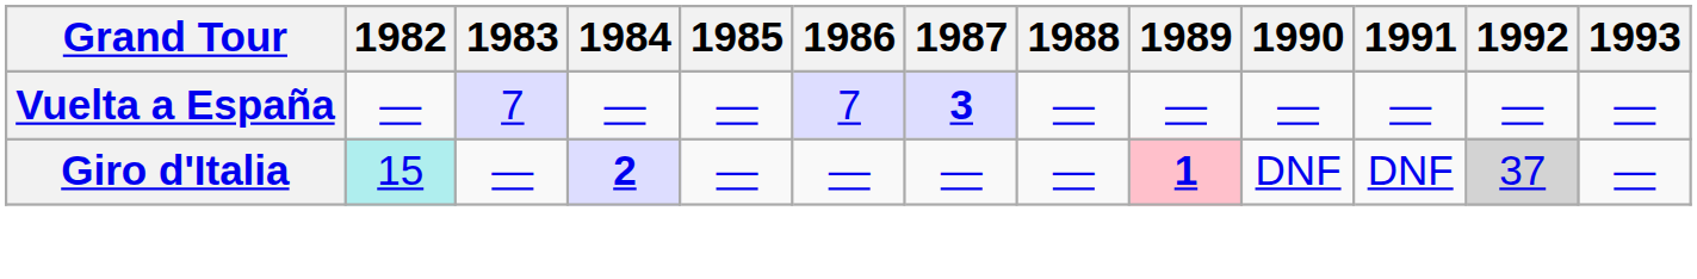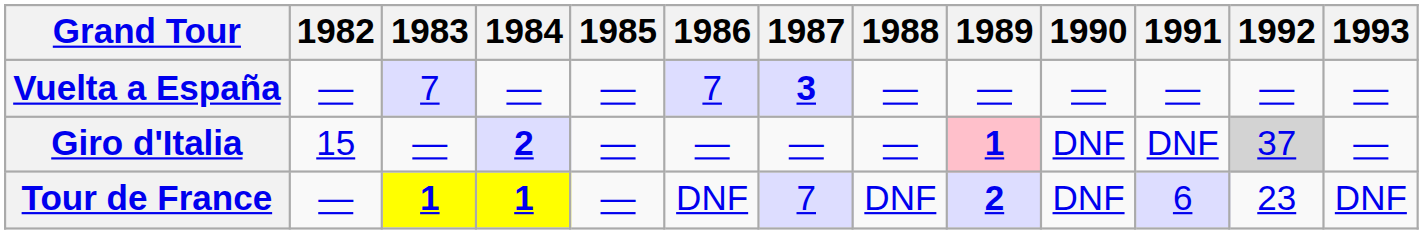 <table class="wikitable plainrowheaders">
 <tr>
 <th scope="col"><a href='#'>Grand Tour</a></th>
 <th scope="col">1982</th>
 <th scope="col">1983</th>
 <th scope="col">1984</th>
 <th scope="col">1985</th>
 <th scope="col">1986</th>
 <th scope="col">1987</th>
 <th scope="col">1988</th>
 <th scope="col">1989</th>
 <th scope="col">1990</th>
 <th scope="col">1991</th>
 <th scope="col">1992</th>
 <th scope="col">1993</th>
 </tr>
 <tr style="text-align:center;">
 <th scope="row"> <a href='#'>Vuelta a España</a></th>
 <td><a href='#'>—</a></td>
 <td style="background:#ddddff;"><a href='#'>7</a></td>
 <td><a href='#'>—</a></td>
 <td><a href='#'>—</a></td>
 <td style="background:#ddddff;"><a href='#'>7</a></td>
 <td style="background:#ddddff;"><a href='#'><strong>3</strong></a></td>
 <td><a href='#'>—</a></td>
 <td><a href='#'>—</a></td>
 <td><a href='#'>—</a></td>
 <td><a href='#'>—</a></td>
 <td><a href='#'>—</a></td>
 <td><a href='#'>—</a></td>
 </tr>
 <tr style="text-align:center;">
 <th scope="row"> <a href='#'>Giro d'Italia</a></th>
-<td style="background: paleturquoise;"><a href='#'>15</a></td>
+<td><a href='#'>15</a></td>
 <td><a href='#'>—</a></td>
 <td style="background:#ddddff;"><a href='#'><strong>2</strong></a></td>
 <td><a href='#'>—</a></td>
 <td><a href='#'>—</a></td>
 <td><a href='#'>—</a></td>
 <td><a href='#'>—</a></td>
 <td style="background:pink;"><a href='#'><strong>1</strong></a></td>
 <td><a href='#'>DNF</a></td>
 <td><a href='#'>DNF</a></td>
 <td style="background: lightgrey;"><a href='#'>37</a></td>
 <td><a href='#'>—</a></td>
 </tr>
+<tr style="text-align:center;">
+<th scope="row"> <a href='#'>Tour de France</a></th>
+<td><a href='#'>—</a></td>
+<td style="background:yellow;"><a href='#'><strong>1</strong></a></td>
+<td style="background:yellow;"><a href='#'><strong>1</strong></a></td>
+<td><a href='#'>—</a></td>
+<td><a href='#'>DNF</a></td>
+<td style="background:#ddddff;"><a href='#'>7</a></td>
+<td><a href='#'>DNF</a></td>
+<td style="background:#ddddff;"><a href='#'><strong>2</strong></a></td>
+<td><a href='#'>DNF</a></td>
+<td style="background:#ddddff;"><a href='#'>6</a></td>
+<td><a href='#'>23</a></td>
+<td><a href='#'>DNF</a></td>
+</tr>
 </table>
